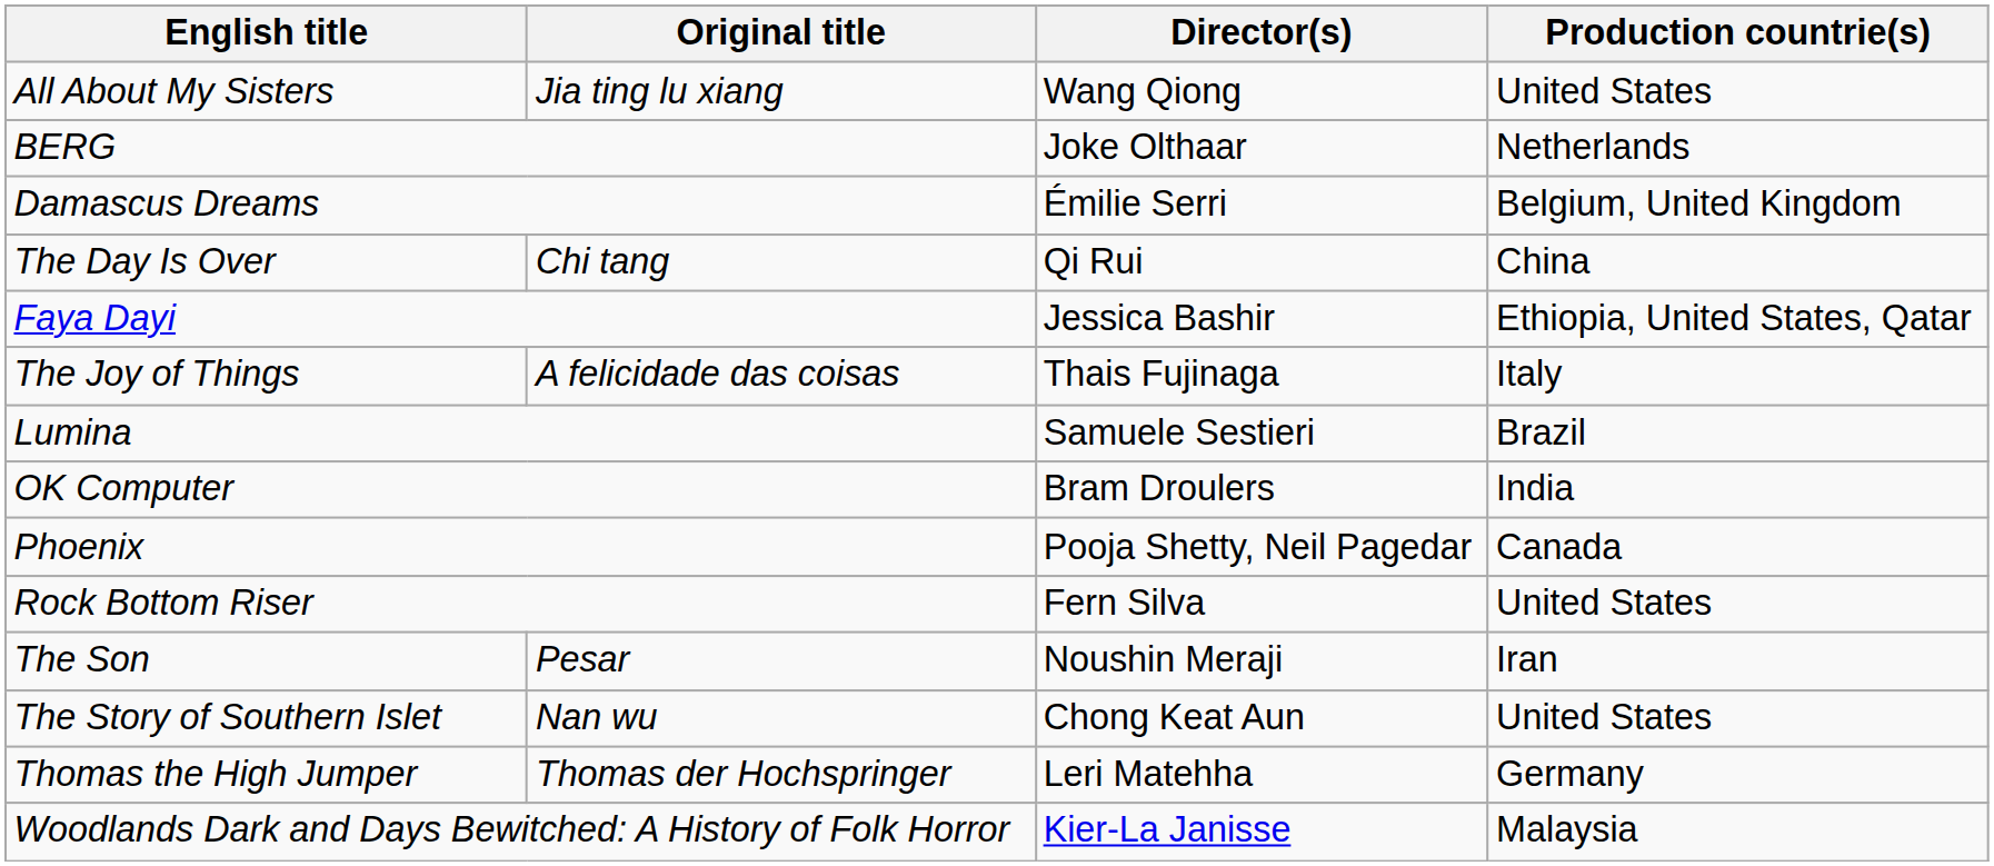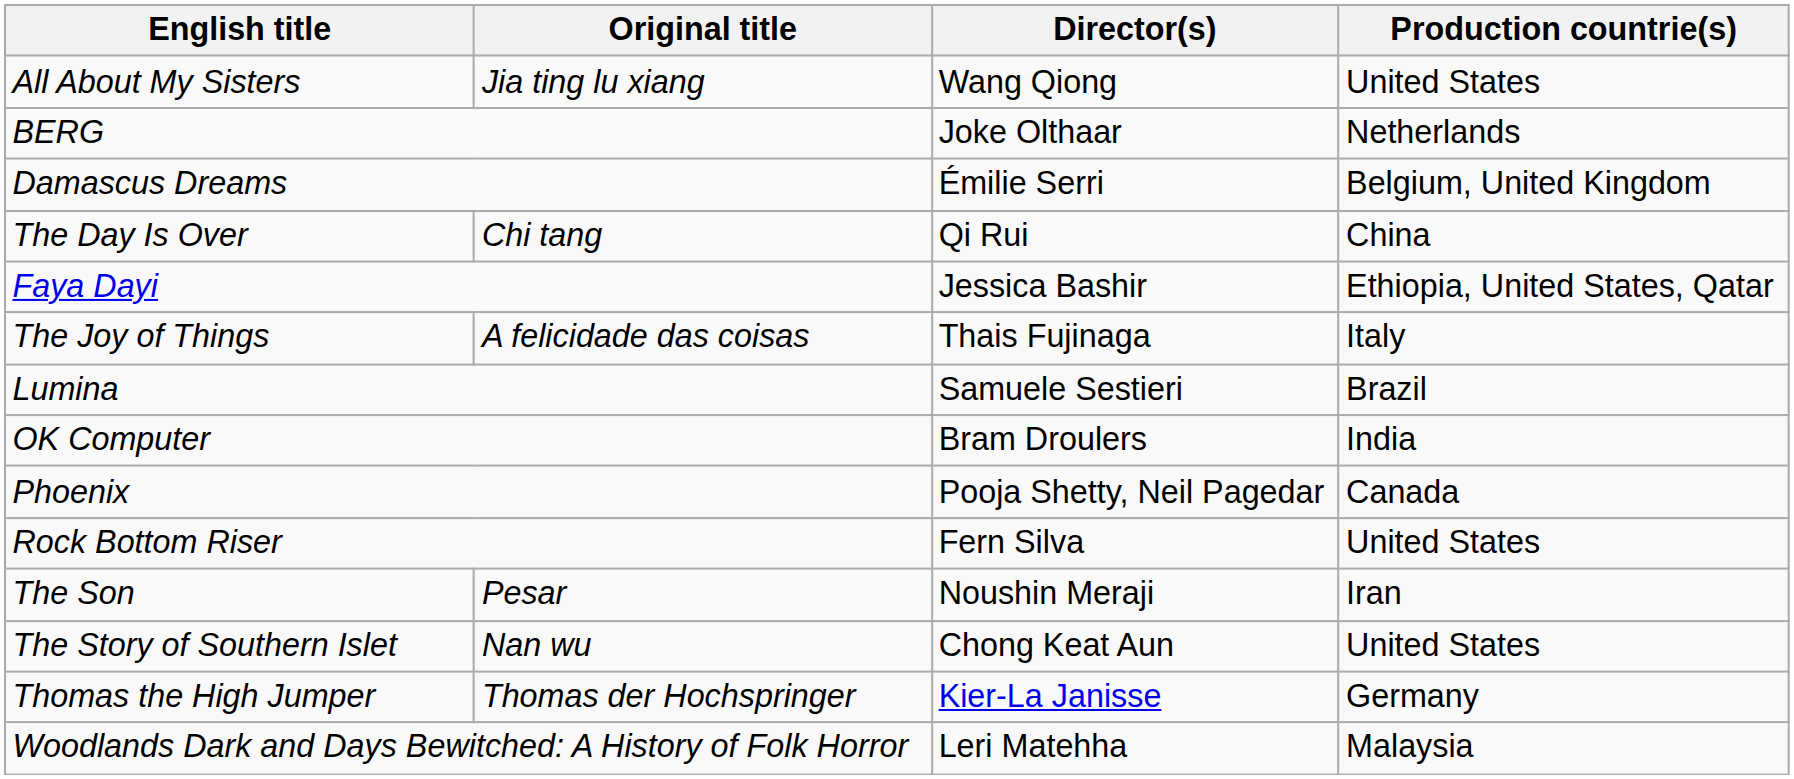 <table class="sortable wikitable" style="width:100%; margin-bottom:4px" cellpadding="5">
 <tr>
 <th scope="col">English title</th>
 <th scope="col">Original title</th>
 <th scope="col">Director(s)</th>
 <th scope="col">Production countrie(s)</th>
 </tr>
 <tr>
 <td><em>All About My Sisters</em></td>
 <td><em>Jia ting lu xiang</em></td>
 <td>Wang Qiong</td>
 <td>United States</td>
 </tr>
 <tr>
 <td colspan="2"><em>BERG</em></td>
 <td>Joke Olthaar</td>
 <td>Netherlands</td>
 </tr>
 <tr>
 <td colspan="2"><em>Damascus Dreams</em></td>
 <td>Émilie Serri</td>
 <td>Belgium, United Kingdom</td>
 </tr>
 <tr>
 <td><em>The Day Is Over</em></td>
 <td><em>Chi tang</em></td>
 <td>Qi Rui</td>
 <td>China</td>
 </tr>
 <tr>
 <td colspan="2"><em><a href='#'>Faya Dayi</a></em></td>
 <td>Jessica Bashir</td>
 <td>Ethiopia, United States, Qatar</td>
 </tr>
 <tr>
 <td><em>The Joy of Things</em></td>
 <td><em>A felicidade das coisas</em></td>
 <td>Thais Fujinaga</td>
 <td>Italy</td>
 </tr>
 <tr>
 <td colspan="2"><em>Lumina</em></td>
 <td>Samuele Sestieri</td>
 <td>Brazil</td>
 </tr>
 <tr>
 <td colspan="2"><em>OK Computer</em></td>
 <td>Bram Droulers</td>
 <td>India</td>
 </tr>
 <tr>
 <td colspan="2"><em>Phoenix</em></td>
 <td>Pooja Shetty, Neil Pagedar</td>
 <td>Canada</td>
 </tr>
 <tr>
 <td colspan="2"><em>Rock Bottom Riser</em></td>
 <td>Fern Silva</td>
 <td>United States</td>
 </tr>
 <tr>
 <td><em>The Son</em></td>
 <td><em>Pesar</em></td>
 <td>Noushin Meraji</td>
 <td>Iran</td>
 </tr>
 <tr>
 <td><em>The Story of Southern Islet</em></td>
 <td><em>Nan wu</em></td>
 <td>Chong Keat Aun</td>
 <td>United States</td>
 </tr>
 <tr>
 <td><em>Thomas the High Jumper</em></td>
 <td><em>Thomas der Hochspringer</em></td>
-<td>Leri Matehha</td>
+<td><a href='#'>Kier-La Janisse</a></td>
 <td>Germany</td>
 </tr>
 <tr>
 <td colspan="2"><em>Woodlands Dark and Days Bewitched: A History of Folk Horror</em></td>
-<td><a href='#'>Kier-La Janisse</a></td>
+<td>Leri Matehha</td>
 <td>Malaysia</td>
 </tr>
 </table>
